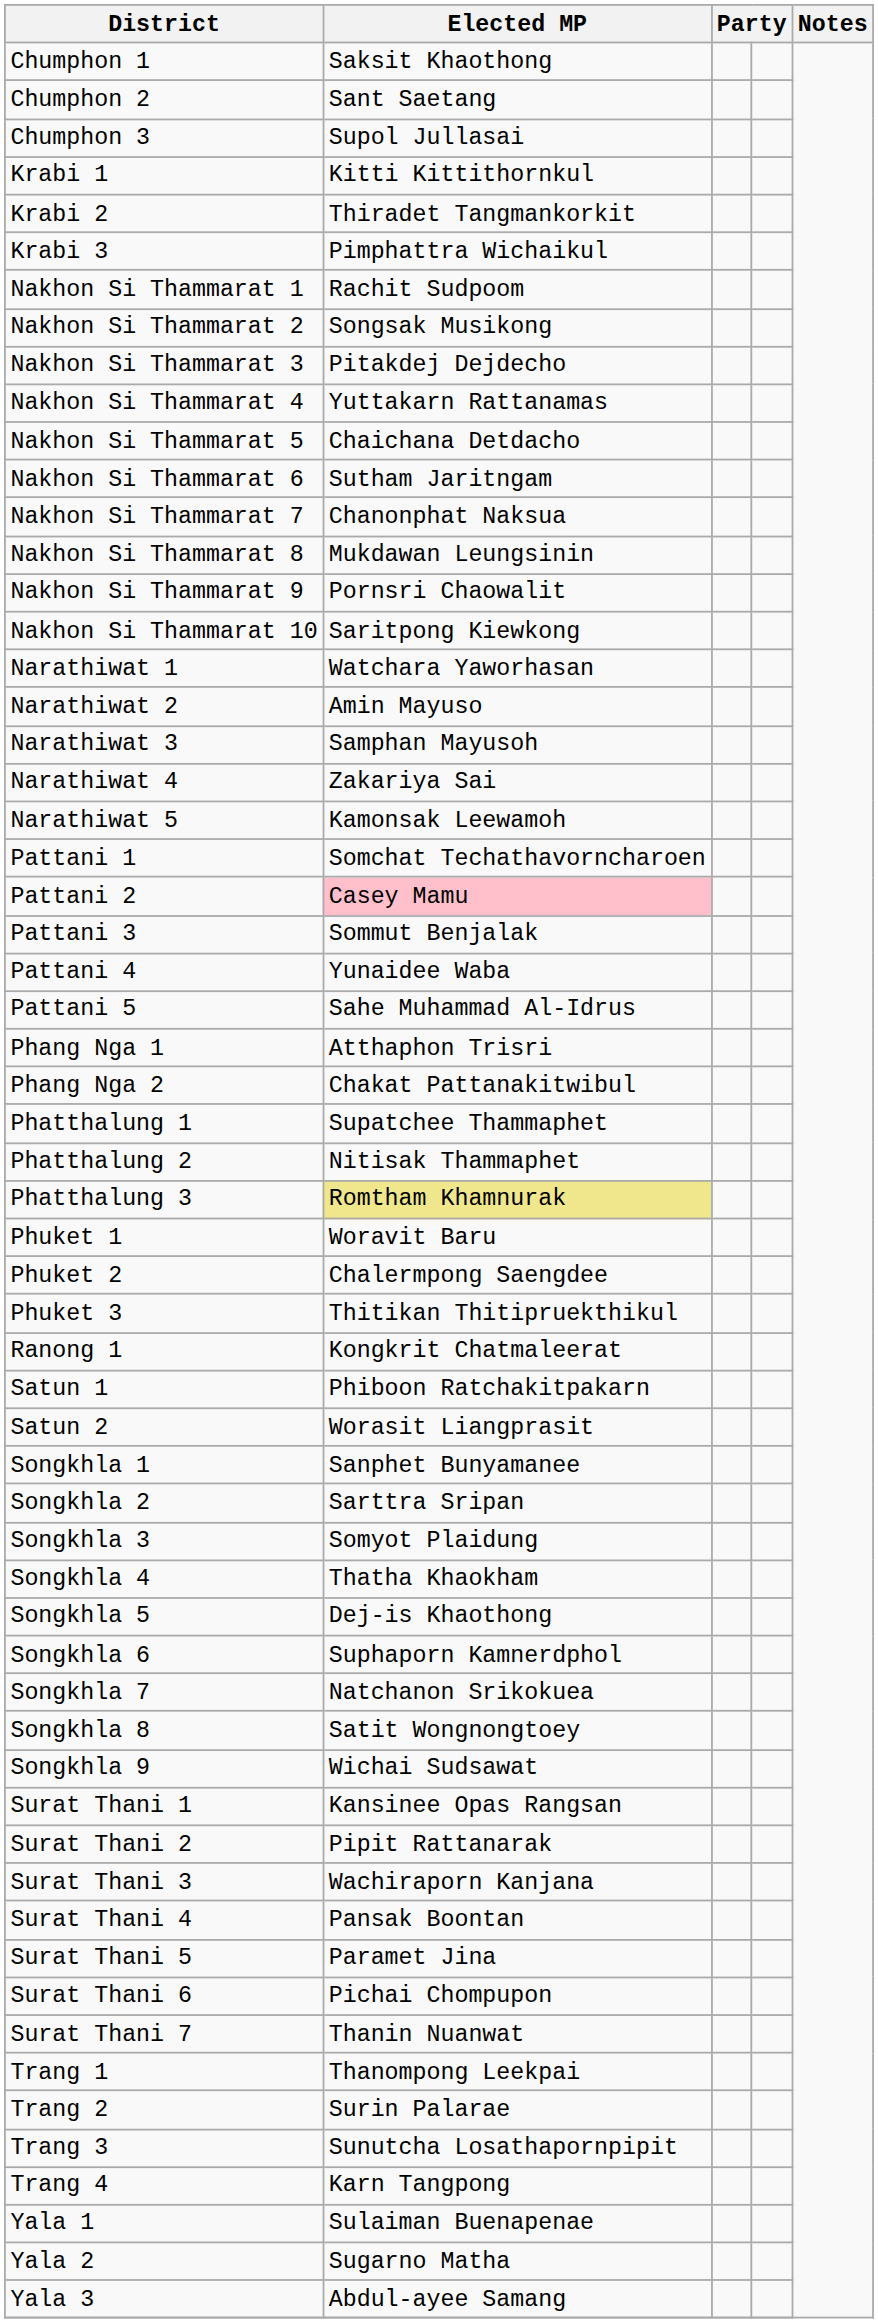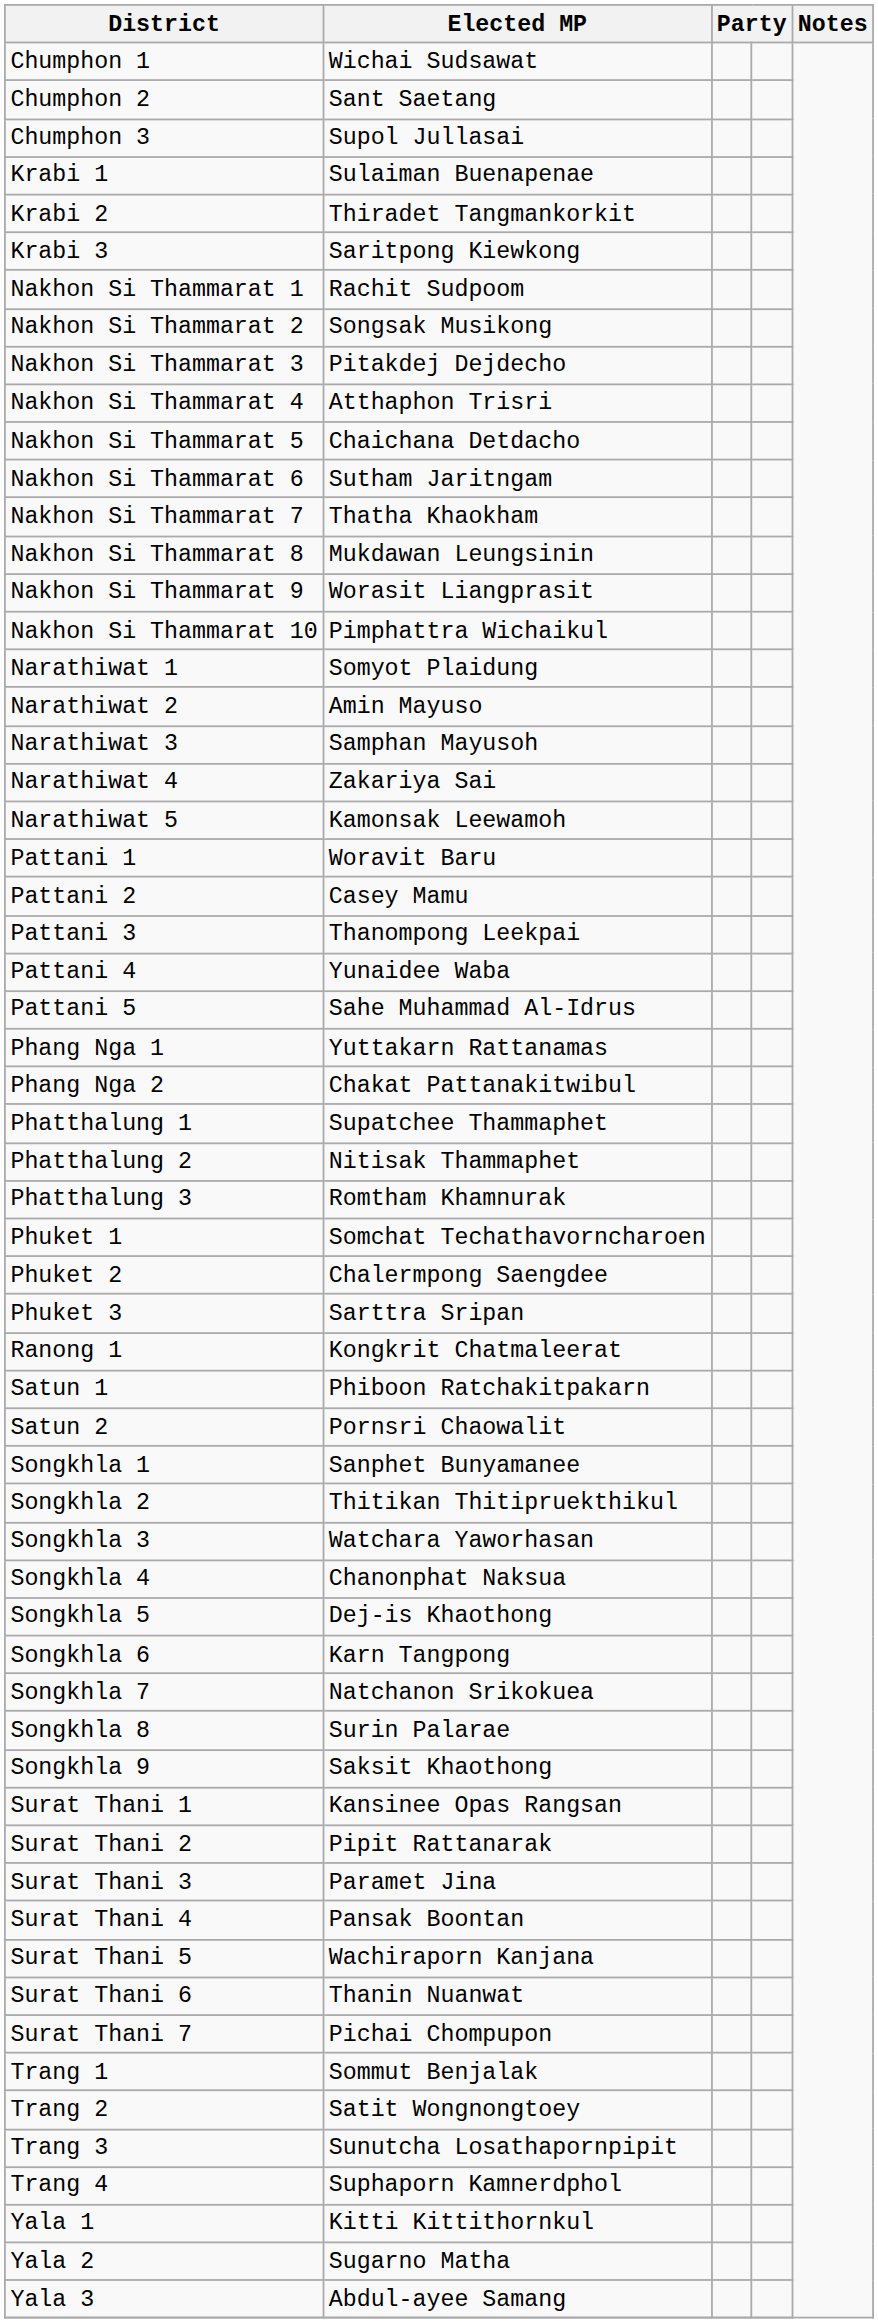 <table class="wikitable sortable">
 <tr>
 <th>District</th>
 <th>Elected MP</th>
 <th colspan=2>Party</th>
 <th>Notes</th>
 </tr>
 <tr>
 <td>Chumphon 1</td>
-<td>Saksit Khaothong</td>
+<td>Wichai Sudsawat</td>
 <td></td>
 <td></td>
 </tr>
 <tr>
 <td>Chumphon 2</td>
 <td>Sant Saetang</td>
 <td></td>
 <td></td>
 </tr>
 <tr>
 <td>Chumphon 3</td>
 <td>Supol Jullasai</td>
 <td></td>
 <td></td>
 </tr>
 <tr>
 <td>Krabi 1</td>
-<td>Kitti Kittithornkul</td>
+<td>Sulaiman Buenapenae</td>
 <td></td>
 <td></td>
 </tr>
 <tr>
 <td>Krabi 2</td>
 <td>Thiradet Tangmankorkit</td>
 <td></td>
 <td></td>
 </tr>
 <tr>
 <td>Krabi 3</td>
-<td>Pimphattra Wichaikul</td>
+<td>Saritpong Kiewkong</td>
 <td></td>
 <td></td>
 </tr>
 <tr>
 <td>Nakhon Si Thammarat 1</td>
 <td>Rachit Sudpoom</td>
 <td></td>
 <td></td>
 </tr>
 <tr>
 <td>Nakhon Si Thammarat 2</td>
 <td>Songsak Musikong</td>
 <td></td>
 <td></td>
 </tr>
 <tr>
 <td>Nakhon Si Thammarat 3</td>
 <td>Pitakdej Dejdecho</td>
 <td></td>
 <td></td>
 </tr>
 <tr>
 <td>Nakhon Si Thammarat 4</td>
-<td>Yuttakarn Rattanamas</td>
+<td>Atthaphon Trisri</td>
 <td></td>
 <td></td>
 </tr>
 <tr>
 <td>Nakhon Si Thammarat 5</td>
 <td>Chaichana Detdacho</td>
 <td></td>
 <td></td>
 </tr>
 <tr>
 <td>Nakhon Si Thammarat 6</td>
 <td>Sutham Jaritngam</td>
 <td></td>
 <td></td>
 </tr>
 <tr>
 <td>Nakhon Si Thammarat 7</td>
-<td>Chanonphat Naksua</td>
+<td>Thatha Khaokham</td>
 <td></td>
 <td></td>
 </tr>
 <tr>
 <td>Nakhon Si Thammarat 8</td>
 <td>Mukdawan Leungsinin</td>
 <td></td>
 <td></td>
 </tr>
 <tr>
 <td>Nakhon Si Thammarat 9</td>
-<td>Pornsri Chaowalit</td>
+<td>Worasit Liangprasit</td>
 <td></td>
 <td></td>
 </tr>
 <tr>
 <td>Nakhon Si Thammarat 10</td>
-<td>Saritpong Kiewkong</td>
+<td>Pimphattra Wichaikul</td>
 <td></td>
 <td></td>
 </tr>
 <tr>
 <td>Narathiwat 1</td>
-<td>Watchara Yaworhasan</td>
+<td>Somyot Plaidung</td>
 <td></td>
 <td></td>
 </tr>
 <tr>
 <td>Narathiwat 2</td>
 <td>Amin Mayuso</td>
 <td></td>
 <td></td>
 </tr>
 <tr>
 <td>Narathiwat 3</td>
 <td>Samphan Mayusoh</td>
 <td></td>
 <td></td>
 </tr>
 <tr>
 <td>Narathiwat 4</td>
 <td>Zakariya Sai</td>
 <td></td>
 <td></td>
 </tr>
 <tr>
 <td>Narathiwat 5</td>
 <td>Kamonsak Leewamoh</td>
 <td></td>
 <td></td>
 </tr>
 <tr>
 <td>Pattani 1</td>
-<td>Somchat Techathavorncharoen</td>
+<td>Woravit Baru</td>
 <td></td>
 <td></td>
 </tr>
 <tr>
 <td>Pattani 2</td>
-<td style="background: pink;">Casey Mamu</td>
+<td>Casey Mamu</td>
 <td></td>
 <td></td>
 </tr>
 <tr>
 <td>Pattani 3</td>
-<td>Sommut Benjalak</td>
+<td>Thanompong Leekpai</td>
 <td></td>
 <td></td>
 </tr>
 <tr>
 <td>Pattani 4</td>
 <td>Yunaidee Waba</td>
 <td></td>
 <td></td>
 </tr>
 <tr>
 <td>Pattani 5</td>
 <td>Sahe Muhammad Al-Idrus</td>
 <td></td>
 <td></td>
 </tr>
 <tr>
 <td>Phang Nga 1</td>
-<td>Atthaphon Trisri</td>
+<td>Yuttakarn Rattanamas</td>
 <td></td>
 <td></td>
 </tr>
 <tr>
 <td>Phang Nga 2</td>
 <td>Chakat Pattanakitwibul</td>
 <td></td>
 <td></td>
 </tr>
 <tr>
 <td>Phatthalung 1</td>
 <td>Supatchee Thammaphet</td>
 <td></td>
 <td></td>
 </tr>
 <tr>
 <td>Phatthalung 2</td>
 <td>Nitisak Thammaphet</td>
 <td></td>
 <td></td>
 </tr>
 <tr>
 <td>Phatthalung 3</td>
-<td style="background: khaki;">Romtham Khamnurak</td>
+<td>Romtham Khamnurak</td>
 <td></td>
 <td></td>
 </tr>
 <tr>
 <td>Phuket 1</td>
-<td>Woravit Baru</td>
+<td>Somchat Techathavorncharoen</td>
 <td></td>
 <td></td>
 </tr>
 <tr>
 <td>Phuket 2</td>
 <td>Chalermpong Saengdee</td>
 <td></td>
 <td></td>
 </tr>
 <tr>
 <td>Phuket 3</td>
-<td>Thitikan Thitipruekthikul</td>
+<td>Sarttra Sripan</td>
 <td></td>
 <td></td>
 </tr>
 <tr>
 <td>Ranong 1</td>
 <td>Kongkrit Chatmaleerat</td>
 <td></td>
 <td></td>
 </tr>
 <tr>
 <td>Satun 1</td>
 <td>Phiboon Ratchakitpakarn</td>
 <td></td>
 <td></td>
 </tr>
 <tr>
 <td>Satun 2</td>
-<td>Worasit Liangprasit</td>
+<td>Pornsri Chaowalit</td>
 <td></td>
 <td></td>
 </tr>
 <tr>
 <td>Songkhla 1</td>
 <td>Sanphet Bunyamanee</td>
 <td></td>
 <td></td>
 </tr>
 <tr>
 <td>Songkhla 2</td>
-<td>Sarttra Sripan</td>
+<td>Thitikan Thitipruekthikul</td>
 <td></td>
 <td></td>
 </tr>
 <tr>
 <td>Songkhla 3</td>
-<td>Somyot Plaidung</td>
+<td>Watchara Yaworhasan</td>
 <td></td>
 <td></td>
 </tr>
 <tr>
 <td>Songkhla 4</td>
-<td>Thatha Khaokham</td>
+<td>Chanonphat Naksua</td>
 <td></td>
 <td></td>
 </tr>
 <tr>
 <td>Songkhla 5</td>
 <td>Dej-is Khaothong</td>
 <td></td>
 <td></td>
 </tr>
 <tr>
 <td>Songkhla 6</td>
-<td>Suphaporn Kamnerdphol</td>
+<td>Karn Tangpong</td>
 <td></td>
 <td></td>
 </tr>
 <tr>
 <td>Songkhla 7</td>
 <td>Natchanon Srikokuea</td>
 <td></td>
 <td></td>
 </tr>
 <tr>
 <td>Songkhla 8</td>
-<td>Satit Wongnongtoey</td>
+<td>Surin Palarae</td>
 <td></td>
 <td></td>
 </tr>
 <tr>
 <td>Songkhla 9</td>
-<td>Wichai Sudsawat</td>
+<td>Saksit Khaothong</td>
 <td></td>
 <td></td>
 </tr>
 <tr>
 <td>Surat Thani 1</td>
 <td>Kansinee Opas Rangsan</td>
 <td></td>
 <td></td>
 </tr>
 <tr>
 <td>Surat Thani 2</td>
 <td>Pipit Rattanarak</td>
 <td></td>
 <td></td>
 </tr>
 <tr>
 <td>Surat Thani 3</td>
-<td>Wachiraporn Kanjana</td>
+<td>Paramet Jina</td>
 <td></td>
 <td></td>
 </tr>
 <tr>
 <td>Surat Thani 4</td>
 <td>Pansak Boontan</td>
 <td></td>
 <td></td>
 </tr>
 <tr>
 <td>Surat Thani 5</td>
-<td>Paramet Jina</td>
+<td>Wachiraporn Kanjana</td>
 <td></td>
 <td></td>
 </tr>
 <tr>
 <td>Surat Thani 6</td>
+<td>Thanin Nuanwat</td>
+<td></td>
+<td></td>
+</tr>
+<tr>
+<td>Surat Thani 7</td>
 <td>Pichai Chompupon</td>
 <td></td>
 <td></td>
 </tr>
 <tr>
-<td>Surat Thani 7</td>
-<td>Thanin Nuanwat</td>
-<td></td>
-<td></td>
-</tr>
-<tr>
 <td>Trang 1</td>
-<td>Thanompong Leekpai</td>
+<td>Sommut Benjalak</td>
 <td></td>
 <td></td>
 </tr>
 <tr>
 <td>Trang 2</td>
-<td>Surin Palarae</td>
+<td>Satit Wongnongtoey</td>
 <td></td>
 <td></td>
 </tr>
 <tr>
 <td>Trang 3</td>
 <td>Sunutcha Losathapornpipit</td>
 <td></td>
 <td></td>
 </tr>
 <tr>
 <td>Trang 4</td>
-<td>Karn Tangpong</td>
+<td>Suphaporn Kamnerdphol</td>
 <td></td>
 <td></td>
 </tr>
 <tr>
 <td>Yala 1</td>
-<td>Sulaiman Buenapenae</td>
+<td>Kitti Kittithornkul</td>
 <td></td>
 <td></td>
 </tr>
 <tr>
 <td>Yala 2</td>
 <td>Sugarno Matha</td>
 <td></td>
 <td></td>
 </tr>
 <tr>
 <td>Yala 3</td>
 <td>Abdul-ayee Samang</td>
 <td></td>
 <td></td>
 </tr>
 <tr>
 </tr>
 </table>
